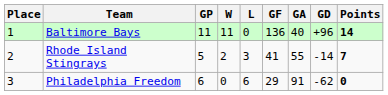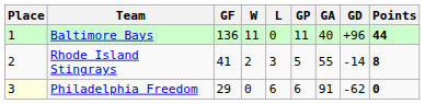 <table class="wikitable">
 <tr>
 <th>Place</th>
 <th style="width:170px;">Team</th>
-<th width="20">GP</th>
+<th width="20">GF</th>
 <th width="20">W</th>
 <th width="20">L</th>
-<th width="20">GF</th>
+<th width="20">GP</th>
 <th width="20">GA</th>
 <th width="25">GD</th>
 <th>Points</th>
 </tr>
 <tr style="background:#cfc;">
 <td>1</td>
 <td><a href='#'>Baltimore Bays</a></td>
-<td>11</td>
+<td>136</td>
 <td>11</td>
 <td>0</td>
-<td>136</td>
+<td>11</td>
 <td>40</td>
 <td>+96</td>
-<td><strong>14</strong></td>
+<td><strong>44</strong></td>
 </tr>
 <tr>
 <td>2</td>
 <td><a href='#'>Rhode Island Stingrays</a></td>
-<td>5</td>
+<td>41</td>
 <td>2</td>
 <td>3</td>
-<td>41</td>
+<td>5</td>
 <td>55</td>
 <td>-14</td>
-<td><strong>7</strong></td>
+<td><strong>8</strong></td>
 </tr>
 <tr>
-<td>3</td>
+<td style="background: lightyellow;">3</td>
 <td><a href='#'>Philadelphia Freedom</a></td>
-<td>6</td>
+<td>29</td>
 <td>0</td>
 <td>6</td>
-<td>29</td>
+<td>6</td>
 <td>91</td>
 <td>-62</td>
 <td><strong>0</strong></td>
 </tr>
 </table>
